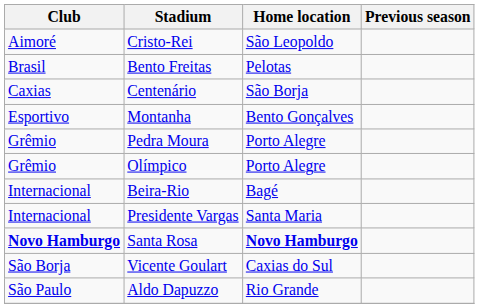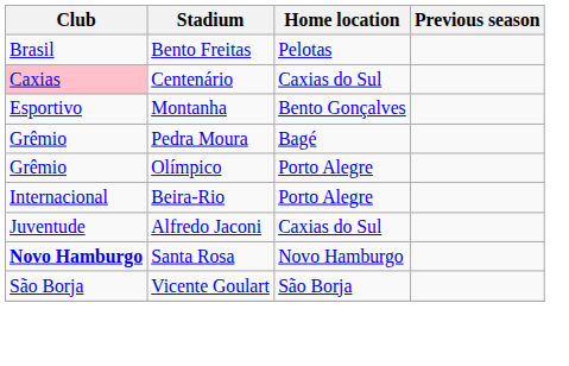 <table class="wikitable sortable">
 <tr>
 <th>Club</th>
 <th>Stadium</th>
 <th>Home location</th>
 <th>Previous season</th>
 </tr>
 <tr>
-<td><a href='#'>Aimoré</a></td>
-<td><a href='#'>Cristo-Rei</a></td>
-<td><a href='#'>São Leopoldo</a></td>
-<td></td>
-</tr>
-<tr>
 <td><a href='#'>Brasil</a></td>
 <td><a href='#'>Bento Freitas</a></td>
 <td><a href='#'>Pelotas</a></td>
 <td></td>
 </tr>
 <tr>
-<td><a href='#'>Caxias</a></td>
+<td style="background: pink;"><a href='#'>Caxias</a></td>
 <td><a href='#'>Centenário</a></td>
-<td><a href='#'>São Borja</a></td>
+<td><a href='#'>Caxias do Sul</a></td>
 <td></td>
 </tr>
 <tr>
 <td><a href='#'>Esportivo</a></td>
 <td><a href='#'>Montanha</a></td>
 <td><a href='#'>Bento Gonçalves</a></td>
 <td></td>
 </tr>
 <tr>
 <td><a href='#'>Grêmio</a></td>
 <td><a href='#'>Pedra Moura</a></td>
-<td><a href='#'>Porto Alegre</a></td>
+<td><a href='#'>Bagé</a></td>
 <td></td>
 </tr>
 <tr>
 <td><a href='#'>Grêmio</a></td>
 <td><a href='#'>Olímpico</a></td>
 <td><a href='#'>Porto Alegre</a></td>
 <td></td>
 </tr>
 <tr>
 <td><a href='#'>Internacional</a></td>
 <td><a href='#'>Beira-Rio</a></td>
-<td><a href='#'>Bagé</a></td>
+<td><a href='#'>Porto Alegre</a></td>
 <td></td>
 </tr>
 <tr>
-<td><a href='#'>Internacional</a></td>
-<td><a href='#'>Presidente Vargas</a></td>
-<td><a href='#'>Santa Maria</a></td>
+<td><a href='#'>Juventude</a></td>
+<td><a href='#'>Alfredo Jaconi</a></td>
+<td><a href='#'>Caxias do Sul</a></td>
 <td></td>
 </tr>
 <tr>
 <td><strong><a href='#'>Novo Hamburgo</a></strong></td>
 <td><a href='#'>Santa Rosa</a></td>
-<td><strong><a href='#'>Novo Hamburgo</a></strong></td>
+<td><a href='#'>Novo Hamburgo</a></td>
 <td></td>
 </tr>
 <tr>
 <td><a href='#'>São Borja</a></td>
 <td><a href='#'>Vicente Goulart</a></td>
-<td><a href='#'>Caxias do Sul</a></td>
-<td></td>
-</tr>
-<tr>
-<td><a href='#'>São Paulo</a></td>
-<td><a href='#'>Aldo Dapuzzo</a></td>
-<td><a href='#'>Rio Grande</a></td>
+<td><a href='#'>São Borja</a></td>
 <td></td>
 </tr>
 <tr>
 </tr>
 </table>
